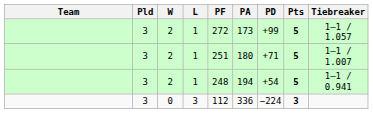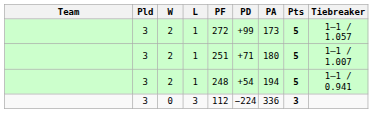 <table class=wikitable style="text-align:center">
 <tr>
 <th width=180>Team</th>
 <th width=30>Pld</th>
 <th width=30>W</th>
 <th width=30>L</th>
 <th width=30>PF</th>
+<th width=30>PD</th>
 <th width=30>PA</th>
-<th width=30>PD</th>
 <th width=30>Pts</th>
 <th width=80>Tiebreaker</th>
 </tr>
 <tr align=center bgcolor="#ccffcc">
 <td align=left></td>
 <td>3</td>
 <td>2</td>
 <td>1</td>
 <td>272</td>
+<td>+99</td>
 <td>173</td>
-<td>+99</td>
 <td><strong>5</strong></td>
 <td>1–1 / 1.057</td>
 </tr>
 <tr align=center bgcolor="#ccffcc">
 <td align=left></td>
 <td>3</td>
 <td>2</td>
 <td>1</td>
 <td>251</td>
+<td>+71</td>
 <td>180</td>
-<td>+71</td>
 <td><strong>5</strong></td>
 <td>1–1 / 1.007</td>
 </tr>
 <tr align=center bgcolor="#ccffcc">
 <td align=left></td>
 <td>3</td>
 <td>2</td>
 <td>1</td>
 <td>248</td>
+<td>+54</td>
 <td>194</td>
-<td>+54</td>
 <td><strong>5</strong></td>
 <td>1–1 / 0.941</td>
 </tr>
 <tr>
 <td align=left></td>
 <td>3</td>
 <td>0</td>
 <td>3</td>
 <td>112</td>
+<td>−224</td>
 <td>336</td>
-<td>−224</td>
 <td><strong>3</strong></td>
 <td></td>
 </tr>
 </table>
